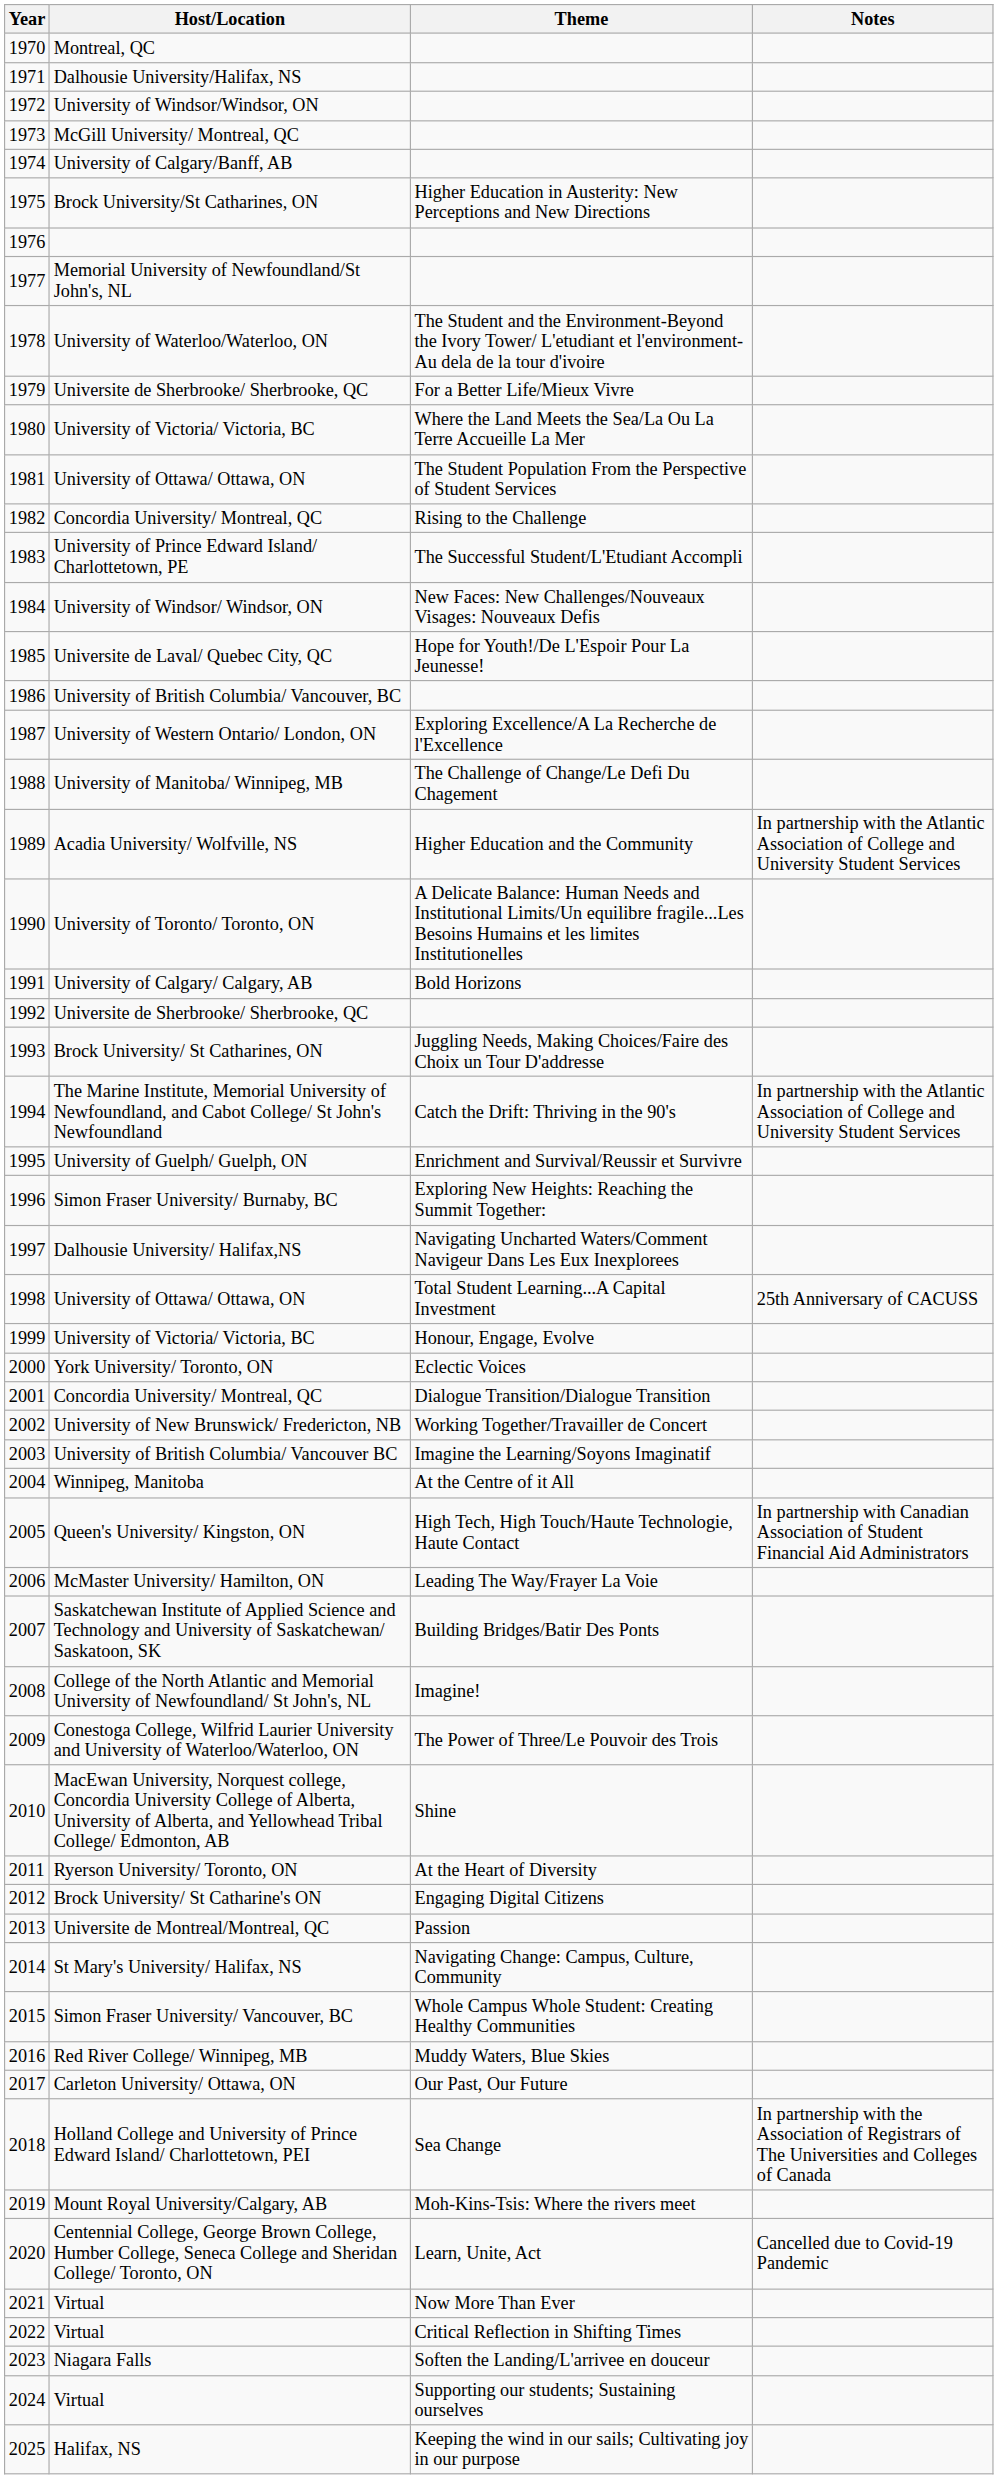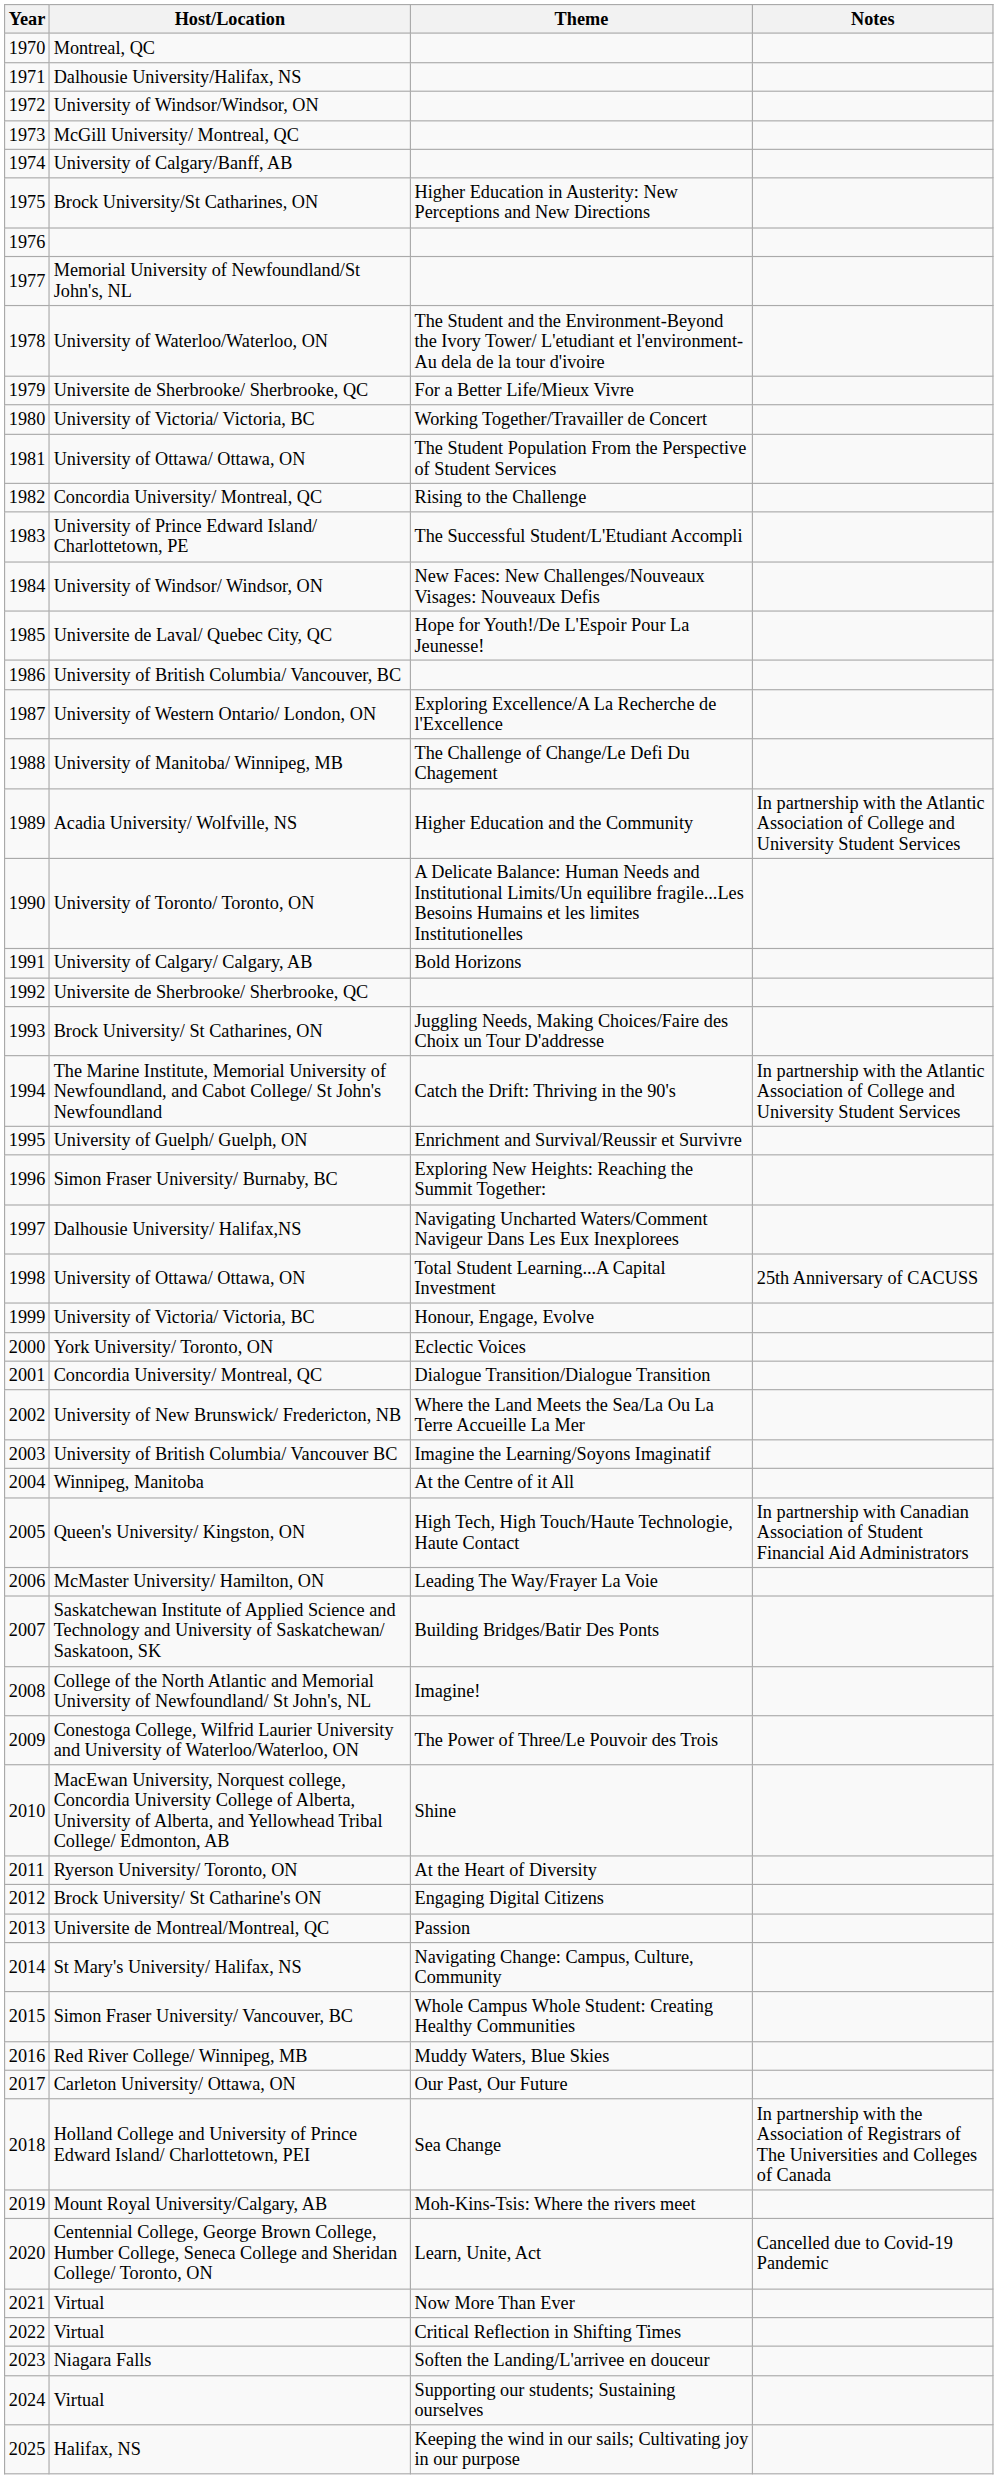 <table class="wikitable">
 <tr>
 <th>Year</th>
 <th>Host/Location</th>
 <th>Theme</th>
 <th>Notes</th>
 </tr>
 <tr>
 <td>1970</td>
 <td>Montreal, QC</td>
 <td></td>
 <td></td>
 </tr>
 <tr>
 <td>1971</td>
 <td>Dalhousie University/Halifax, NS</td>
 <td></td>
 <td></td>
 </tr>
 <tr>
 <td>1972</td>
 <td>University of Windsor/Windsor, ON</td>
 <td></td>
 <td></td>
 </tr>
 <tr>
 <td>1973</td>
 <td>McGill University/ Montreal, QC</td>
 <td></td>
 <td></td>
 </tr>
 <tr>
 <td>1974</td>
 <td>University of Calgary/Banff, AB</td>
 <td></td>
 <td></td>
 </tr>
 <tr>
 <td>1975</td>
 <td>Brock University/St Catharines, ON</td>
 <td>Higher Education in Austerity: New Perceptions and New Directions</td>
 <td></td>
 </tr>
 <tr>
 <td>1976</td>
 <td></td>
 <td></td>
 <td></td>
 </tr>
 <tr>
 <td>1977</td>
 <td>Memorial University of Newfoundland/St John's, NL</td>
 <td></td>
 <td></td>
 </tr>
 <tr>
 <td>1978</td>
 <td>University of Waterloo/Waterloo, ON</td>
 <td>The Student and the Environment-Beyond the Ivory Tower/ L'etudiant et l'environment- Au dela de la tour d'ivoire</td>
 <td></td>
 </tr>
 <tr>
 <td>1979</td>
 <td>Universite de Sherbrooke/ Sherbrooke, QC</td>
 <td>For a Better Life/Mieux Vivre</td>
 <td></td>
 </tr>
 <tr>
 <td>1980</td>
 <td>University of Victoria/ Victoria, BC</td>
-<td>Where the Land Meets the Sea/La Ou La Terre Accueille La Mer</td>
+<td>Working Together/Travailler de Concert</td>
 <td></td>
 </tr>
 <tr>
 <td>1981</td>
 <td>University of Ottawa/ Ottawa, ON</td>
 <td>The Student Population From the Perspective of Student Services</td>
 <td></td>
 </tr>
 <tr>
 <td>1982</td>
 <td>Concordia University/ Montreal, QC</td>
 <td>Rising to the Challenge</td>
 <td></td>
 </tr>
 <tr>
 <td>1983</td>
 <td>University of Prince Edward Island/ Charlottetown, PE</td>
 <td>The Successful Student/L'Etudiant Accompli</td>
 <td></td>
 </tr>
 <tr>
 <td>1984</td>
 <td>University of Windsor/ Windsor, ON</td>
 <td>New Faces: New Challenges/Nouveaux Visages:  Nouveaux Defis</td>
 <td></td>
 </tr>
 <tr>
 <td>1985</td>
 <td>Universite de Laval/ Quebec City, QC</td>
 <td>Hope for Youth!/De L'Espoir Pour La Jeunesse!</td>
 <td></td>
 </tr>
 <tr>
 <td>1986</td>
 <td>University of British Columbia/ Vancouver, BC</td>
 <td></td>
 <td></td>
 </tr>
 <tr>
 <td>1987</td>
 <td>University of Western Ontario/ London, ON</td>
 <td>Exploring Excellence/A La Recherche de l'Excellence</td>
 <td></td>
 </tr>
 <tr>
 <td>1988</td>
 <td>University of Manitoba/ Winnipeg, MB</td>
 <td>The Challenge of Change/Le Defi Du Chagement</td>
 <td></td>
 </tr>
 <tr>
 <td>1989</td>
 <td>Acadia University/ Wolfville, NS</td>
 <td>Higher Education and the Community</td>
 <td>In partnership with the Atlantic Association of College and University Student Services</td>
 </tr>
 <tr>
 <td>1990</td>
 <td>University of Toronto/ Toronto, ON</td>
 <td>A Delicate Balance: Human Needs and Institutional Limits/Un equilibre fragile...Les Besoins Humains et les limites Institutionelles</td>
 <td></td>
 </tr>
 <tr>
 <td>1991</td>
 <td>University of Calgary/ Calgary, AB</td>
 <td>Bold Horizons</td>
 <td></td>
 </tr>
 <tr>
 <td>1992</td>
 <td>Universite de Sherbrooke/ Sherbrooke, QC</td>
 <td></td>
 <td></td>
 </tr>
 <tr>
 <td>1993</td>
 <td>Brock University/ St Catharines, ON</td>
 <td>Juggling Needs, Making Choices/Faire des Choix un Tour D'addresse</td>
 <td></td>
 </tr>
 <tr>
 <td>1994</td>
 <td>The Marine Institute, Memorial University of Newfoundland, and Cabot College/ St John's Newfoundland</td>
 <td>Catch the Drift: Thriving in the 90's</td>
 <td>In partnership with the Atlantic Association of College and University Student Services</td>
 </tr>
 <tr>
 <td>1995</td>
 <td>University of Guelph/ Guelph, ON</td>
 <td>Enrichment and Survival/Reussir et Survivre</td>
 <td></td>
 </tr>
 <tr>
 <td>1996</td>
 <td>Simon Fraser University/ Burnaby, BC</td>
 <td>Exploring New Heights: Reaching the Summit Together:</td>
 <td></td>
 </tr>
 <tr>
 <td>1997</td>
 <td>Dalhousie University/ Halifax,NS</td>
 <td>Navigating Uncharted Waters/Comment Navigeur Dans Les Eux Inexplorees</td>
 <td></td>
 </tr>
 <tr>
 <td>1998</td>
 <td>University of Ottawa/ Ottawa, ON</td>
 <td>Total Student Learning...A Capital Investment</td>
 <td>25th Anniversary of CACUSS</td>
 </tr>
 <tr>
 <td>1999</td>
 <td>University of Victoria/ Victoria, BC</td>
 <td>Honour, Engage, Evolve</td>
 <td></td>
 </tr>
 <tr>
 <td>2000</td>
 <td>York University/ Toronto, ON</td>
 <td>Eclectic Voices</td>
 <td></td>
 </tr>
 <tr>
 <td>2001</td>
 <td>Concordia University/ Montreal, QC</td>
 <td>Dialogue Transition/Dialogue Transition</td>
 <td></td>
 </tr>
 <tr>
 <td>2002</td>
 <td>University of New Brunswick/ Fredericton, NB</td>
-<td>Working Together/Travailler de Concert</td>
+<td>Where the Land Meets the Sea/La Ou La Terre Accueille La Mer</td>
 <td></td>
 </tr>
 <tr>
 <td>2003</td>
 <td>University of British Columbia/ Vancouver BC</td>
 <td>Imagine the Learning/Soyons Imaginatif</td>
 <td></td>
 </tr>
 <tr>
 <td>2004</td>
 <td>Winnipeg, Manitoba</td>
 <td>At the Centre of it All</td>
 <td></td>
 </tr>
 <tr>
 <td>2005</td>
 <td>Queen's University/ Kingston, ON</td>
 <td>High Tech, High Touch/Haute Technologie, Haute Contact</td>
 <td>In partnership with Canadian Association of Student Financial Aid Administrators</td>
 </tr>
 <tr>
 <td>2006</td>
 <td>McMaster University/ Hamilton, ON</td>
 <td>Leading The Way/Frayer La Voie</td>
 <td></td>
 </tr>
 <tr>
 <td>2007</td>
 <td>Saskatchewan Institute of Applied Science and Technology and University of Saskatchewan/ Saskatoon, SK</td>
 <td>Building Bridges/Batir Des Ponts</td>
 <td></td>
 </tr>
 <tr>
 <td>2008</td>
 <td>College of the North Atlantic and Memorial University of Newfoundland/ St John's, NL</td>
 <td>Imagine!</td>
 <td></td>
 </tr>
 <tr>
 <td>2009</td>
 <td>Conestoga College, Wilfrid Laurier University and University of Waterloo/Waterloo, ON</td>
 <td>The Power of Three/Le Pouvoir des Trois</td>
 <td></td>
 </tr>
 <tr>
 <td>2010</td>
 <td>MacEwan University, Norquest college, Concordia University College of Alberta, University of Alberta, and Yellowhead Tribal College/ Edmonton, AB</td>
 <td>Shine</td>
 <td></td>
 </tr>
 <tr>
 <td>2011</td>
 <td>Ryerson University/ Toronto, ON</td>
 <td>At the Heart of Diversity</td>
 <td></td>
 </tr>
 <tr>
 <td>2012</td>
 <td>Brock University/ St Catharine's ON</td>
 <td>Engaging Digital Citizens</td>
 <td></td>
 </tr>
 <tr>
 <td>2013</td>
 <td>Universite de Montreal/Montreal, QC</td>
 <td>Passion</td>
 <td></td>
 </tr>
 <tr>
 <td>2014</td>
 <td>St Mary's University/ Halifax, NS</td>
 <td>Navigating Change: Campus, Culture, Community</td>
 <td></td>
 </tr>
 <tr>
 <td>2015</td>
 <td>Simon Fraser University/ Vancouver, BC</td>
 <td>Whole Campus Whole Student: Creating Healthy Communities</td>
 <td></td>
 </tr>
 <tr>
 <td>2016</td>
 <td>Red River College/ Winnipeg, MB</td>
 <td>Muddy Waters, Blue Skies</td>
 <td></td>
 </tr>
 <tr>
 <td>2017</td>
 <td>Carleton University/ Ottawa, ON</td>
 <td>Our Past, Our Future</td>
 <td></td>
 </tr>
 <tr>
 <td>2018</td>
 <td>Holland College and University of Prince Edward Island/ Charlottetown, PEI</td>
 <td>Sea Change</td>
 <td>In partnership with the Association of Registrars of The Universities and Colleges of Canada</td>
 </tr>
 <tr>
 <td>2019</td>
 <td>Mount Royal University/Calgary, AB</td>
 <td>Moh-Kins-Tsis: Where the rivers meet</td>
 <td></td>
 </tr>
 <tr>
 <td>2020</td>
 <td>Centennial College, George Brown College, Humber College, Seneca College and Sheridan College/ Toronto, ON</td>
 <td>Learn, Unite, Act</td>
 <td>Cancelled due to Covid-19<br>Pandemic</td>
 </tr>
 <tr>
 <td>2021</td>
 <td>Virtual</td>
 <td>Now More Than Ever</td>
 <td></td>
 </tr>
 <tr>
 <td>2022</td>
 <td>Virtual</td>
 <td>Critical Reflection in Shifting Times</td>
 <td></td>
 </tr>
 <tr>
 <td>2023</td>
 <td>Niagara Falls</td>
 <td>Soften the Landing/L'arrivee en douceur</td>
 <td></td>
 </tr>
 <tr>
 <td>2024</td>
 <td>Virtual</td>
 <td>Supporting our students; Sustaining ourselves</td>
 <td></td>
 </tr>
 <tr>
 <td>2025</td>
 <td>Halifax, NS</td>
 <td>Keeping the wind in our sails; Cultivating joy in our purpose</td>
 <td></td>
 </tr>
 </table>
